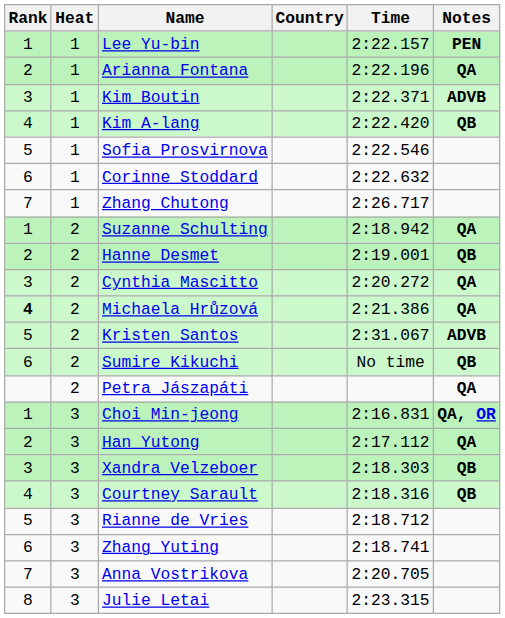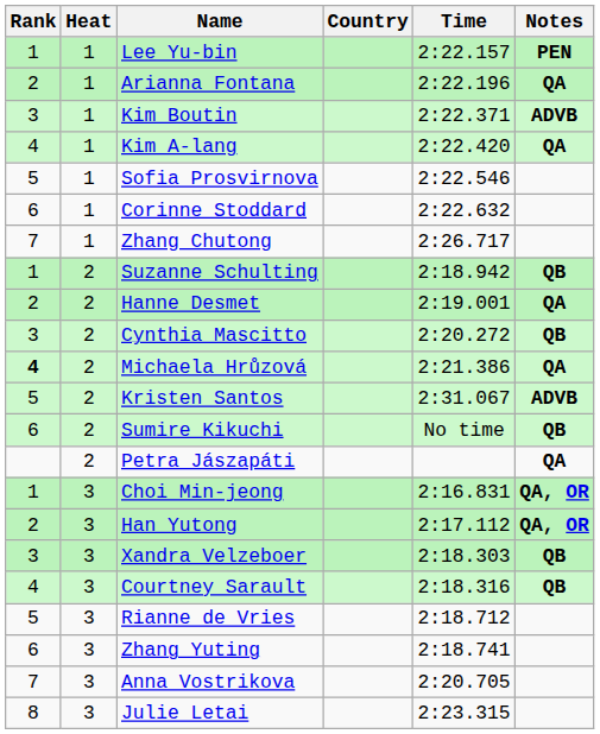 <table class="wikitable sortable" style="text-align:center">
 <tr>
 <th>Rank</th>
 <th>Heat</th>
 <th>Name</th>
 <th>Country</th>
 <th>Time</th>
 <th>Notes</th>
 </tr>
 <tr bgcolor=#bbf3bb>
 <td>1</td>
 <td>1</td>
 <td align=left><a href='#'>Lee Yu-bin</a></td>
 <td align=left></td>
 <td>2:22.157</td>
 <td><strong>PEN</strong></td>
 </tr>
 <tr bgcolor=#bbf3bb>
 <td>2</td>
 <td>1</td>
 <td align=left><a href='#'>Arianna Fontana</a></td>
 <td align=left></td>
 <td>2:22.196</td>
 <td><strong>QA</strong></td>
 </tr>
 <tr bgcolor=ccf9cc>
 <td>3</td>
 <td>1</td>
 <td align=left><a href='#'>Kim Boutin</a></td>
 <td align=left></td>
 <td>2:22.371</td>
 <td><strong>ADVB</strong></td>
 </tr>
 <tr bgcolor=ccf9cc>
 <td>4</td>
 <td>1</td>
 <td align=left><a href='#'>Kim A-lang</a></td>
 <td align=left></td>
 <td>2:22.420</td>
-<td><strong>QB</strong></td>
+<td><strong>QA</strong></td>
 </tr>
 <tr>
 <td>5</td>
 <td>1</td>
 <td align=left><a href='#'>Sofia Prosvirnova</a></td>
 <td align=left></td>
 <td>2:22.546</td>
 <td></td>
 </tr>
 <tr>
 <td>6</td>
 <td>1</td>
 <td align=left><a href='#'>Corinne Stoddard</a></td>
 <td align=left></td>
 <td>2:22.632</td>
 <td></td>
 </tr>
 <tr>
 <td>7</td>
 <td>1</td>
 <td align=left><a href='#'>Zhang Chutong</a></td>
 <td align=left></td>
 <td>2:26.717</td>
 <td></td>
 </tr>
 <tr bgcolor=#bbf3bb>
 <td>1</td>
 <td>2</td>
 <td align=left><a href='#'>Suzanne Schulting</a></td>
 <td align=left></td>
 <td>2:18.942</td>
-<td><strong>QA</strong></td>
+<td><strong>QB</strong></td>
 </tr>
 <tr bgcolor=#bbf3bb>
 <td>2</td>
 <td>2</td>
 <td align=left><a href='#'>Hanne Desmet</a></td>
 <td align=left></td>
 <td>2:19.001</td>
-<td><strong>QB</strong></td>
+<td><strong>QA</strong></td>
 </tr>
 <tr bgcolor=ccf9cc>
 <td>3</td>
 <td>2</td>
 <td align=left><a href='#'>Cynthia Mascitto</a></td>
 <td align=left></td>
 <td>2:20.272</td>
-<td><strong>QA</strong></td>
+<td><strong>QB</strong></td>
 </tr>
 <tr bgcolor=ccf9cc>
 <td><strong>4</strong></td>
 <td>2</td>
 <td align=left><a href='#'>Michaela Hrůzová</a></td>
 <td align=left></td>
 <td>2:21.386</td>
 <td><strong>QA</strong></td>
 </tr>
 <tr bgcolor=ccf9cc>
 <td>5</td>
 <td>2</td>
 <td align=left><a href='#'>Kristen Santos</a></td>
 <td align=left></td>
 <td>2:31.067</td>
 <td><strong>ADVB</strong></td>
 </tr>
 <tr bgcolor=ccf9cc>
 <td>6</td>
 <td>2</td>
 <td align=left><a href='#'>Sumire Kikuchi</a></td>
 <td align=left></td>
 <td>No time</td>
 <td><strong>QB</strong></td>
 </tr>
 <tr>
 <td></td>
 <td>2</td>
 <td align=left><a href='#'>Petra Jászapáti</a></td>
 <td align=left></td>
 <td></td>
 <td><strong>QA</strong></td>
 </tr>
 <tr bgcolor=#bbf3bb>
 <td>1</td>
 <td>3</td>
 <td align=left><a href='#'>Choi Min-jeong</a></td>
 <td align=left></td>
 <td>2:16.831</td>
 <td><strong>QA, <a href='#'>OR</a></strong></td>
 </tr>
 <tr bgcolor=#bbf3bb>
 <td>2</td>
 <td>3</td>
 <td align=left><a href='#'>Han Yutong</a></td>
 <td align=left></td>
 <td>2:17.112</td>
-<td><strong>QA</strong></td>
+<td><strong>QA, <a href='#'>OR</a></strong></td>
 </tr>
 <tr bgcolor=#bbf3bb>
 <td>3</td>
 <td>3</td>
 <td align=left><a href='#'>Xandra Velzeboer</a></td>
 <td align=left></td>
 <td>2:18.303</td>
 <td><strong>QB</strong></td>
 </tr>
 <tr bgcolor=ccf9cc>
 <td>4</td>
 <td>3</td>
 <td align=left><a href='#'>Courtney Sarault</a></td>
 <td align=left></td>
 <td>2:18.316</td>
 <td><strong>QB</strong></td>
 </tr>
 <tr>
 <td>5</td>
 <td>3</td>
 <td align=left><a href='#'>Rianne de Vries</a></td>
 <td align=left></td>
 <td>2:18.712</td>
 <td></td>
 </tr>
 <tr>
 <td>6</td>
 <td>3</td>
 <td align=left><a href='#'>Zhang Yuting</a></td>
 <td align=left></td>
 <td>2:18.741</td>
 <td></td>
 </tr>
 <tr>
 <td>7</td>
 <td>3</td>
 <td align=left><a href='#'>Anna Vostrikova</a></td>
 <td align=left></td>
 <td>2:20.705</td>
 <td></td>
 </tr>
 <tr>
 <td>8</td>
 <td>3</td>
 <td align=left><a href='#'>Julie Letai</a></td>
 <td align=left></td>
 <td>2:23.315</td>
 <td></td>
 </tr>
 </table>
